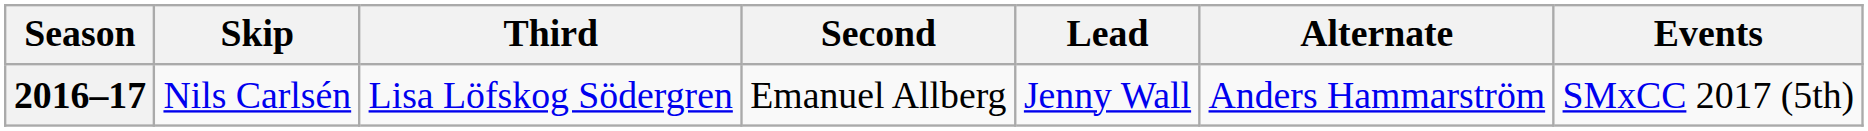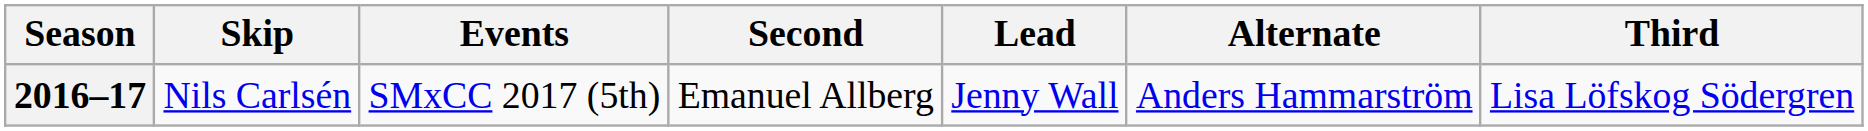 <table class="wikitable">
 <tr>
 <th scope="col">Season</th>
 <th scope="col">Skip</th>
-<th scope="col">Third</th>
+<th scope="col">Events</th>
 <th scope="col">Second</th>
 <th scope="col">Lead</th>
 <th scope="col">Alternate</th>
-<th scope="col">Events</th>
+<th scope="col">Third</th>
 </tr>
 <tr>
 <th scope="row">2016–17</th>
 <td><a href='#'>Nils Carlsén</a></td>
-<td><a href='#'>Lisa Löfskog Södergren</a></td>
+<td><a href='#'>SMxCC</a> 2017 (5th)</td>
 <td>Emanuel Allberg</td>
 <td><a href='#'>Jenny Wall</a></td>
 <td><a href='#'>Anders Hammarström</a></td>
-<td><a href='#'>SMxCC</a> 2017 (5th)</td>
+<td><a href='#'>Lisa Löfskog Södergren</a></td>
 </tr>
 </table>
